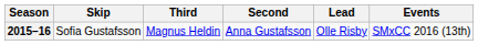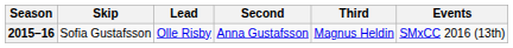 <table class="wikitable">
 <tr>
 <th scope="col">Season</th>
 <th scope="col">Skip</th>
+<th scope="col">Lead</th>
+<th scope="col">Second</th>
 <th scope="col">Third</th>
-<th scope="col">Second</th>
-<th scope="col">Lead</th>
 <th scope="col">Events</th>
 </tr>
 <tr>
 <th scope="row">2015–16</th>
 <td>Sofia Gustafsson</td>
+<td><a href='#'>Olle Risby</a></td>
+<td><a href='#'>Anna Gustafsson</a></td>
 <td><a href='#'>Magnus Heldin</a></td>
-<td><a href='#'>Anna Gustafsson</a></td>
-<td><a href='#'>Olle Risby</a></td>
 <td><a href='#'>SMxCC</a> 2016 (13th)</td>
 </tr>
 </table>
